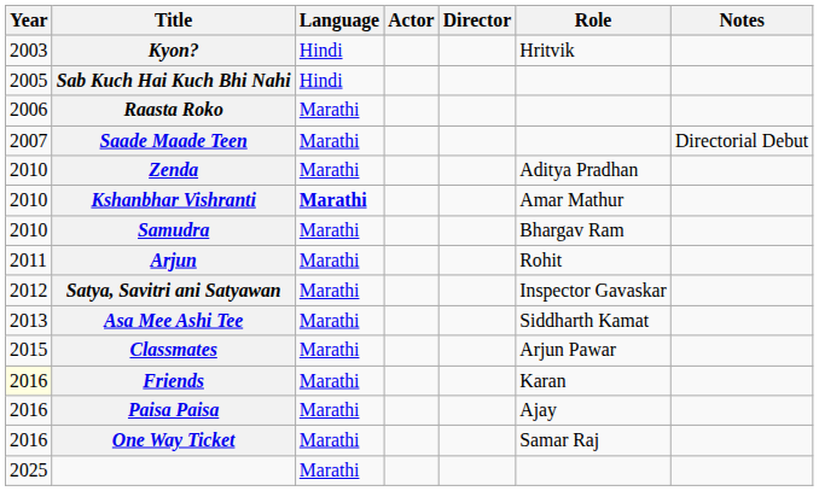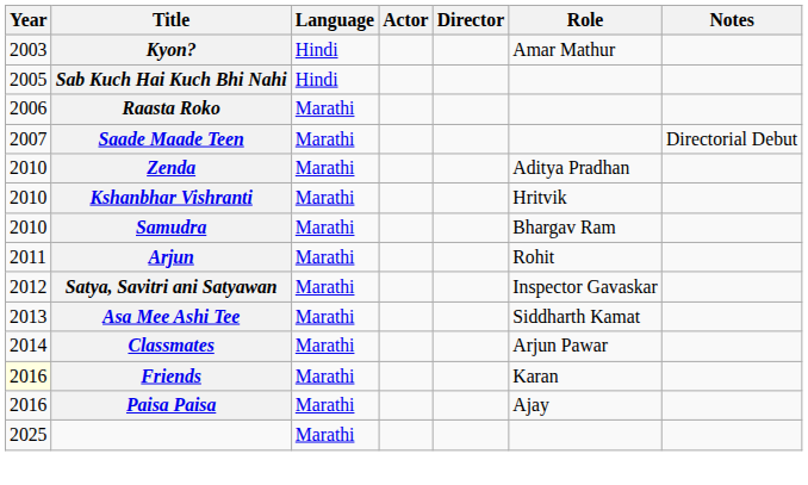 <table class="wikitable sortable plainrowheaders">
 <tr style="background:#ccc; text-align:center;">
 <th scope="col">Year</th>
 <th scope="col">Title</th>
 <th scope="col">Language</th>
 <th scope="col">Actor</th>
 <th scope="col">Director</th>
 <th scope="col">Role</th>
 <th scope="col">Notes</th>
 </tr>
 <tr>
 <td>2003</td>
 <th scope="row"><em>Kyon?</em></th>
 <td><a href='#'>Hindi</a></td>
 <td></td>
 <td></td>
-<td>Hritvik</td>
+<td>Amar Mathur</td>
 <td></td>
 </tr>
 <tr>
 <td>2005</td>
 <th scope="row"><em>Sab Kuch Hai Kuch Bhi Nahi</em></th>
 <td><a href='#'>Hindi</a></td>
 <td></td>
 <td></td>
 <td></td>
 <td></td>
 </tr>
 <tr>
 <td>2006</td>
 <th scope="row"><em>Raasta Roko</em></th>
 <td><a href='#'>Marathi</a></td>
 <td></td>
 <td></td>
 <td></td>
 <td></td>
 </tr>
 <tr>
 <td>2007</td>
 <th scope="row"><em><a href='#'>Saade Maade Teen</a></em></th>
 <td><a href='#'>Marathi</a></td>
 <td></td>
 <td></td>
 <td></td>
 <td>Directorial Debut</td>
 </tr>
 <tr>
 <td>2010</td>
 <th scope="row"><em><a href='#'>Zenda</a></em></th>
 <td><a href='#'>Marathi</a></td>
 <td></td>
 <td></td>
 <td>Aditya Pradhan</td>
 <td></td>
 </tr>
 <tr>
 <td>2010</td>
 <th scope="row"><em><a href='#'>Kshanbhar Vishranti</a></em></th>
-<td><strong><a href='#'>Marathi</a></strong></td>
+<td><a href='#'>Marathi</a></td>
 <td></td>
 <td></td>
-<td>Amar Mathur</td>
+<td>Hritvik</td>
 <td></td>
 </tr>
 <tr>
 <td>2010</td>
 <th scope="row"><em><a href='#'>Samudra</a></em></th>
 <td><a href='#'>Marathi</a></td>
 <td></td>
 <td></td>
 <td>Bhargav Ram</td>
 <td></td>
 </tr>
 <tr>
 <td>2011</td>
 <th scope="row"><em><a href='#'>Arjun</a></em></th>
 <td><a href='#'>Marathi</a></td>
 <td></td>
 <td></td>
 <td>Rohit</td>
 <td></td>
 </tr>
 <tr>
 <td>2012</td>
 <th scope="row"><em>Satya, Savitri ani Satyawan</em></th>
 <td><a href='#'>Marathi</a></td>
 <td></td>
 <td></td>
 <td>Inspector Gavaskar</td>
 <td></td>
 </tr>
 <tr>
 <td>2013</td>
 <th scope="row"><em><a href='#'>Asa Mee Ashi Tee</a></em></th>
 <td><a href='#'>Marathi</a></td>
 <td></td>
 <td></td>
 <td>Siddharth Kamat</td>
 <td></td>
 </tr>
 <tr>
-<td>2015</td>
+<td>2014</td>
 <th scope="row"><em><a href='#'>Classmates</a></em></th>
 <td><a href='#'>Marathi</a></td>
 <td></td>
 <td></td>
 <td>Arjun Pawar</td>
 <td></td>
 </tr>
 <tr>
 <td style="background: lightyellow;">2016</td>
 <th scope="row"><em><a href='#'>Friends</a></em></th>
 <td><a href='#'>Marathi</a></td>
 <td></td>
 <td></td>
 <td>Karan</td>
 <td></td>
 </tr>
 <tr>
 <td>2016</td>
 <th scope="row"><em><a href='#'>Paisa Paisa</a></em></th>
 <td><a href='#'>Marathi</a></td>
 <td></td>
 <td></td>
 <td>Ajay</td>
 <td></td>
 </tr>
 <tr>
-<td>2016</td>
-<th scope="row"><em><a href='#'>One Way Ticket</a></em></th>
-<td><a href='#'>Marathi</a></td>
-<td></td>
-<td></td>
-<td>Samar Raj</td>
-<td></td>
-</tr>
-<tr>
 <td>2025</td>
 <td></td>
 <td><a href='#'>Marathi</a></td>
 <td></td>
 <td></td>
 <td></td>
 <td></td>
 </tr>
 </table>
